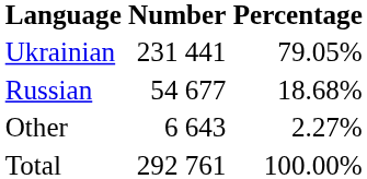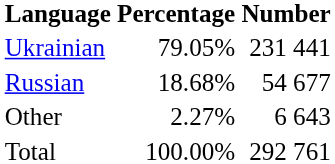 <table class="standard">
 <tr>
 <th>Language</th>
+<th>Percentage</th>
 <th>Number</th>
-<th>Percentage</th>
 </tr>
 <tr>
 <td><a href='#'>Ukrainian</a></td>
+<td align="right">79.05%</td>
 <td align="right">231 441</td>
-<td align="right">79.05%</td>
 </tr>
 <tr>
 <td><a href='#'>Russian</a></td>
+<td align="right">18.68%</td>
 <td align="right">54 677</td>
-<td align="right">18.68%</td>
 </tr>
 <tr>
 <td>Other</td>
+<td align="right">2.27%</td>
 <td align="right">6 643</td>
-<td align="right">2.27%</td>
 </tr>
 <tr>
 <td>Total</td>
+<td align="right">100.00%</td>
 <td align="right">292 761</td>
-<td align="right">100.00%</td>
 </tr>
 </table>
